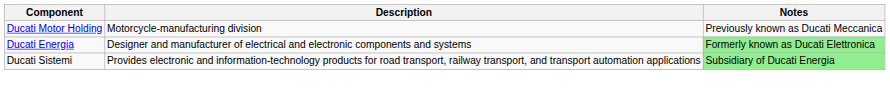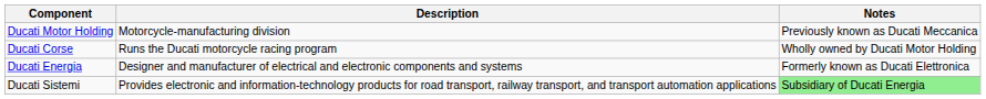 <table class="wikitable">
 <tr>
 <th>Component</th>
 <th>Description</th>
 <th>Notes</th>
 </tr>
 <tr>
 <td><a href='#'>Ducati Motor Holding</a></td>
 <td>Motorcycle-manufacturing division</td>
 <td>Previously known as Ducati Meccanica</td>
 </tr>
 <tr>
+<td><a href='#'>Ducati Corse</a></td>
+<td>Runs the Ducati motorcycle racing program</td>
+<td>Wholly owned by Ducati Motor Holding</td>
+</tr>
+<tr>
 <td><a href='#'>Ducati Energia</a></td>
 <td>Designer and manufacturer of electrical and electronic components and systems</td>
-<td style="background: lightgreen;">Formerly known as Ducati Elettronica</td>
+<td>Formerly known as Ducati Elettronica</td>
 </tr>
 <tr>
 <td>Ducati Sistemi</td>
 <td>Provides electronic and information-technology products for road transport, railway transport, and transport automation applications</td>
 <td style="background: lightgreen;">Subsidiary of Ducati Energia</td>
 </tr>
 </table>
